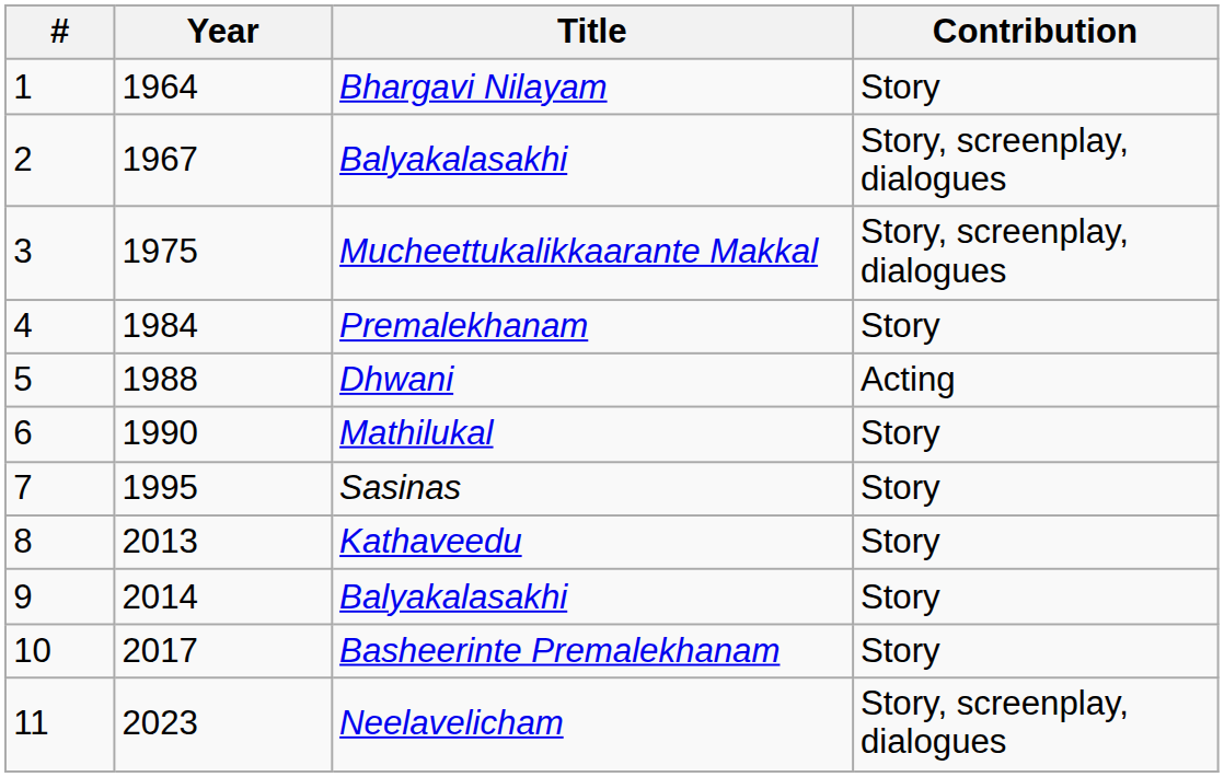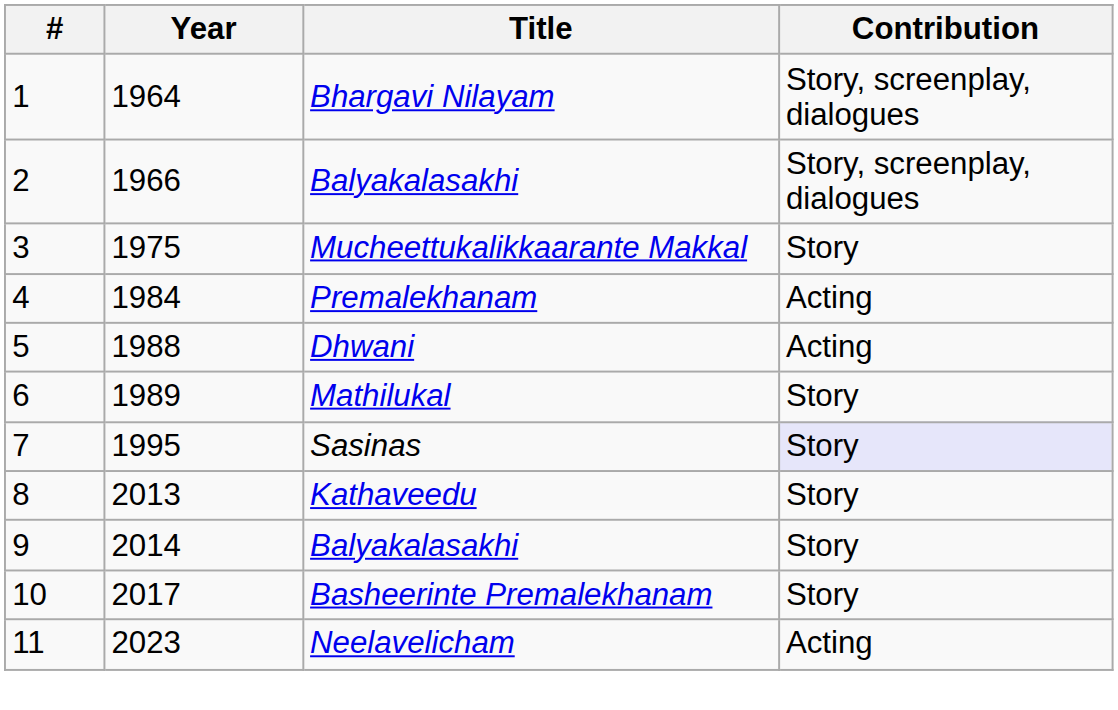 <table class="wikitable plainrowheaders sortable" style="width:45%">
 <tr>
 <th scope="col" style="width:5%">#</th>
 <th scope="col" style="width:10%">Year</th>
 <th scope="col" style="width:15%">Title</th>
 <th scope="col" style="width:15%">Contribution</th>
 </tr>
 <tr>
 <td>1</td>
 <td>1964</td>
 <td><em><a href='#'>Bhargavi Nilayam</a></em></td>
-<td>Story</td>
+<td>Story, screenplay, dialogues</td>
 </tr>
 <tr>
 <td>2</td>
-<td>1967</td>
+<td>1966</td>
 <td><em><a href='#'>Balyakalasakhi</a></em></td>
 <td>Story, screenplay, dialogues</td>
 </tr>
 <tr>
 <td>3</td>
 <td>1975</td>
 <td><em><a href='#'>Mucheettukalikkaarante Makkal</a></em></td>
-<td>Story, screenplay, dialogues</td>
+<td>Story</td>
 </tr>
 <tr>
 <td>4</td>
 <td>1984</td>
 <td><em><a href='#'>Premalekhanam</a></em></td>
-<td>Story</td>
+<td>Acting</td>
 </tr>
 <tr>
 <td>5</td>
 <td>1988</td>
 <td><em><a href='#'>Dhwani</a></em></td>
 <td>Acting</td>
 </tr>
 <tr>
 <td>6</td>
-<td>1990</td>
+<td>1989</td>
 <td><em><a href='#'>Mathilukal</a></em></td>
 <td>Story</td>
 </tr>
 <tr>
 <td>7</td>
 <td>1995</td>
 <td><em>Sasinas</em></td>
-<td>Story</td>
+<td style="background: lavender;">Story</td>
 </tr>
 <tr>
 <td>8</td>
 <td>2013</td>
 <td><em><a href='#'>Kathaveedu</a></em></td>
 <td>Story</td>
 </tr>
 <tr>
 <td>9</td>
 <td>2014</td>
 <td><em><a href='#'>Balyakalasakhi</a></em></td>
 <td>Story</td>
 </tr>
 <tr>
 <td>10</td>
 <td>2017</td>
 <td><em><a href='#'>Basheerinte Premalekhanam</a></em></td>
 <td>Story</td>
 </tr>
 <tr>
 <td>11</td>
 <td>2023</td>
 <td><em><a href='#'>Neelavelicham</a></em></td>
-<td>Story, screenplay, dialogues</td>
+<td>Acting</td>
 </tr>
 </table>
